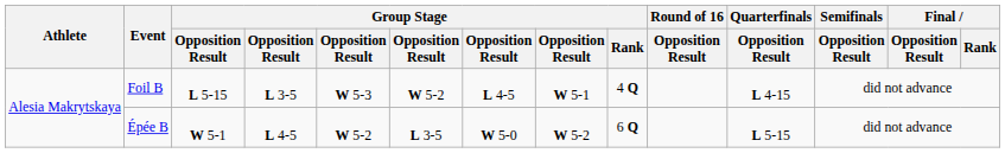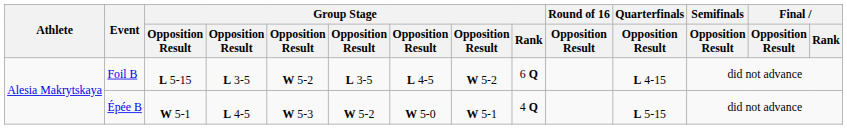 <table class=wikitable style="font-size:90%">
 <tr>
 <th rowspan="2">Athlete</th>
 <th rowspan="2">Event</th>
 <th colspan="7">Group Stage</th>
 <th>Round of 16</th>
 <th>Quarterfinals</th>
 <th>Semifinals</th>
 <th colspan="2">Final / </th>
 </tr>
 <tr>
 <th>Opposition<br>Result</th>
 <th>Opposition<br>Result</th>
 <th>Opposition<br>Result</th>
 <th>Opposition<br>Result</th>
 <th>Opposition<br>Result</th>
 <th>Opposition<br>Result</th>
 <th>Rank</th>
 <th>Opposition<br>Result</th>
 <th>Opposition<br>Result</th>
 <th>Opposition<br>Result</th>
 <th>Opposition<br>Result</th>
 <th>Rank</th>
 </tr>
 <tr align=center>
 <td align=left rowspan=2><a href='#'>Alesia Makrytskaya</a></td>
 <td align=left><a href='#'>Foil B</a></td>
 <td><br><strong>L</strong> 5-15</td>
 <td><br><strong>L</strong> 3-5</td>
-<td><br><strong>W</strong> 5-3</td>
 <td><br><strong>W</strong> 5-2</td>
+<td><br><strong>L</strong> 3-5</td>
 <td><br><strong>L</strong> 4-5</td>
-<td><br><strong>W</strong> 5-1</td>
-<td>4 <strong>Q</strong></td>
+<td><br><strong>W</strong> 5-2</td>
+<td>6 <strong>Q</strong></td>
 <td></td>
 <td><br><strong>L</strong> 4-15</td>
 <td colspan=3>did not advance</td>
 </tr>
 <tr align=center>
 <td align=left><a href='#'>Épée B</a></td>
 <td><br><strong>W</strong> 5-1</td>
 <td><br><strong>L</strong> 4-5</td>
+<td><br><strong>W</strong> 5-3</td>
 <td><br><strong>W</strong> 5-2</td>
-<td><br><strong>L</strong> 3-5</td>
 <td><br><strong>W</strong> 5-0</td>
-<td><br><strong>W</strong> 5-2</td>
-<td>6 <strong>Q</strong></td>
+<td><br><strong>W</strong> 5-1</td>
+<td>4 <strong>Q</strong></td>
 <td></td>
 <td><br><strong>L</strong> 5-15</td>
 <td colspan=3>did not advance</td>
 </tr>
 </table>
